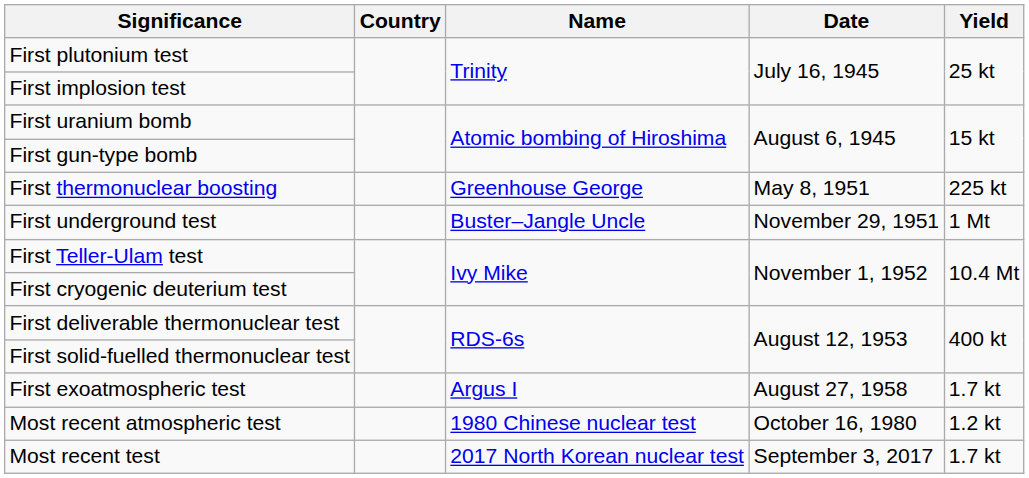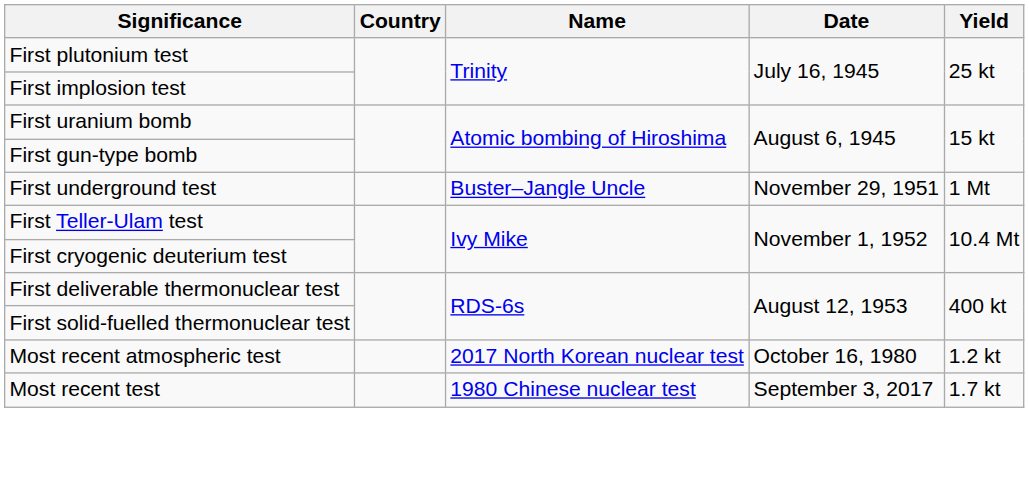 <table class="wikitable sortable mw-collapsible">
 <tr>
 <th>Significance</th>
 <th>Country</th>
 <th>Name</th>
 <th>Date</th>
 <th>Yield</th>
 </tr>
 <tr>
 <td>First plutonium test</td>
 <td rowspan="2"></td>
 <td rowspan="2"><a href='#'>Trinity</a></td>
 <td rowspan="2">July 16, 1945</td>
 <td rowspan="2">25 kt</td>
 </tr>
 <tr>
 <td>First implosion test</td>
 </tr>
 <tr>
 <td>First uranium bomb</td>
 <td rowspan="2"></td>
 <td rowspan="2"><a href='#'>Atomic bombing of Hiroshima</a></td>
 <td rowspan="2">August 6, 1945</td>
 <td rowspan="2">15 kt</td>
 </tr>
 <tr>
 <td>First gun-type bomb</td>
 </tr>
 <tr>
-<td>First <a href='#'>thermonuclear boosting</a></td>
-<td></td>
-<td><a href='#'>Greenhouse George</a></td>
-<td>May 8, 1951</td>
-<td>225 kt</td>
-</tr>
-<tr>
 <td>First underground test</td>
 <td></td>
 <td><a href='#'>Buster–Jangle Uncle</a></td>
 <td>November 29, 1951</td>
 <td>1 Mt</td>
 </tr>
 <tr>
 <td>First <a href='#'>Teller-Ulam</a> test</td>
 <td rowspan="2"></td>
 <td rowspan="2"><a href='#'>Ivy Mike</a></td>
 <td rowspan="2">November 1, 1952</td>
 <td rowspan="2">10.4 Mt</td>
 </tr>
 <tr>
 <td>First cryogenic deuterium test</td>
 </tr>
 <tr>
 <td>First deliverable thermonuclear test</td>
 <td rowspan="2"></td>
 <td rowspan="2"><a href='#'>RDS-6s</a></td>
 <td rowspan="2">August 12, 1953</td>
 <td rowspan="2">400 kt</td>
 </tr>
 <tr>
 <td>First solid-fuelled thermonuclear test</td>
 </tr>
 <tr>
-<td>First exoatmospheric test</td>
-<td></td>
-<td><a href='#'>Argus I</a></td>
-<td>August 27, 1958</td>
-<td>1.7 kt</td>
-</tr>
-<tr>
 <td>Most recent atmospheric test</td>
 <td></td>
-<td><a href='#'>1980 Chinese nuclear test</a></td>
+<td><a href='#'>2017 North Korean nuclear test</a></td>
 <td>October 16, 1980</td>
 <td>1.2 kt</td>
 </tr>
 <tr>
 <td>Most recent test</td>
 <td></td>
-<td><a href='#'>2017 North Korean nuclear test</a></td>
+<td><a href='#'>1980 Chinese nuclear test</a></td>
 <td>September 3, 2017</td>
 <td>1.7 kt</td>
 </tr>
 </table>
